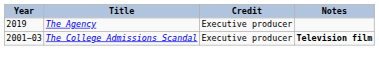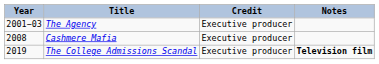 <table class="wikitable" style="font-size:95%;">
 <tr>
 <th style="background:#B0C4DE;">Year</th>
 <th style="background:#B0C4DE;">Title</th>
 <th style="background:#B0C4DE;">Credit</th>
 <th style="background:#B0C4DE;">Notes</th>
 </tr>
 <tr>
-<td>2019</td>
+<td>2001−03</td>
 <td><em><a href='#'>The Agency</a></em></td>
 <td>Executive producer</td>
 <td></td>
 </tr>
 <tr>
-<td>2001−03</td>
+<td>2008</td>
+<td><em><a href='#'>Cashmere Mafia</a></em></td>
+<td>Executive producer</td>
+<td></td>
+</tr>
+<tr>
+<td>2019</td>
 <td><em><a href='#'>The College Admissions Scandal</a></em></td>
 <td>Executive producer</td>
 <td><strong>Television film</strong></td>
 </tr>
 </table>
